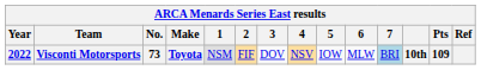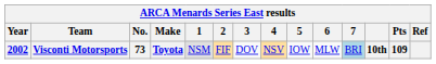 <table class="wikitable" style="text-align:center; font-size:75%">
 <tr>
 <th colspan=15><a href='#'>ARCA Menards Series East</a> results</th>
 </tr>
 <tr>
 <th>Year</th>
 <th>Team</th>
 <th>No.</th>
 <th>Make</th>
 <th>1</th>
 <th>2</th>
 <th>3</th>
 <th>4</th>
 <th>5</th>
 <th>6</th>
 <th>7</th>
 <th></th>
 <th>Pts</th>
 <th>Ref</th>
 </tr>
 <tr>
-<th><a href='#'>2022</a></th>
+<th><a href='#'>2002</a></th>
 <th><a href='#'>Visconti Motorsports</a></th>
 <th>73</th>
 <th><a href='#'>Toyota</a></th>
 <td style="background:#DFDFDF;"><a href='#'>NSM</a><br></td>
 <td style="background:#FFDF9F;"><a href='#'>FIF</a><br></td>
 <td><a href='#'>DOV</a></td>
 <td style="background:#FFDF9F;"><a href='#'>NSV</a><br></td>
 <td><a href='#'>IOW</a></td>
 <td><a href='#'>MLW</a></td>
 <td style="background: lightblue;"><a href='#'>BRI</a></td>
 <th>10th</th>
 <th>109</th>
 <th></th>
 </tr>
 </table>
